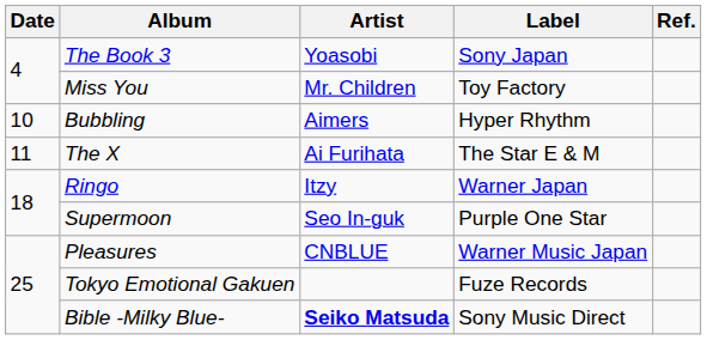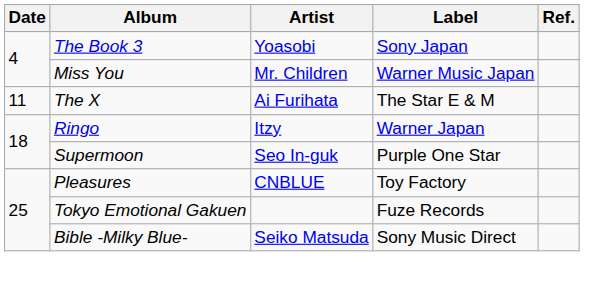 <table class="wikitable">
 <tr>
 <th>Date</th>
 <th>Album</th>
 <th>Artist</th>
 <th>Label</th>
 <th>Ref.</th>
 </tr>
 <tr>
 <td rowspan="2">4</td>
 <td><em><a href='#'>The Book 3</a></em></td>
 <td><a href='#'>Yoasobi</a></td>
 <td><a href='#'>Sony Japan</a></td>
 <td></td>
 </tr>
 <tr>
 <td><em>Miss You</em></td>
 <td><a href='#'>Mr. Children</a></td>
-<td>Toy Factory</td>
-<td></td>
-</tr>
-<tr>
-<td>10</td>
-<td><em>Bubbling</em></td>
-<td><a href='#'>Aimers</a></td>
-<td>Hyper Rhythm</td>
+<td><a href='#'>Warner Music Japan</a></td>
 <td></td>
 </tr>
 <tr>
 <td>11</td>
 <td><em>The X</em></td>
 <td><a href='#'>Ai Furihata</a></td>
 <td>The Star E & M</td>
 <td></td>
 </tr>
 <tr>
 <td rowspan="2">18</td>
 <td><em><a href='#'>Ringo</a></em></td>
 <td><a href='#'>Itzy</a></td>
 <td><a href='#'>Warner Japan</a></td>
 <td></td>
 </tr>
 <tr>
 <td><em>Supermoon</em></td>
 <td><a href='#'>Seo In-guk</a></td>
 <td>Purple One Star</td>
 <td></td>
 </tr>
 <tr>
 <td rowspan="3">25</td>
 <td><em>Pleasures</em></td>
 <td><a href='#'>CNBLUE</a></td>
-<td><a href='#'>Warner Music Japan</a></td>
+<td>Toy Factory</td>
 <td></td>
 </tr>
 <tr>
 <td><em>Tokyo Emotional Gakuen</em></td>
 <td></td>
 <td>Fuze Records</td>
 <td></td>
 </tr>
 <tr>
 <td><em>Bible -Milky Blue-</em></td>
-<td><strong><a href='#'>Seiko Matsuda</a></strong></td>
+<td><a href='#'>Seiko Matsuda</a></td>
 <td>Sony Music Direct</td>
 <td></td>
 </tr>
 </table>
